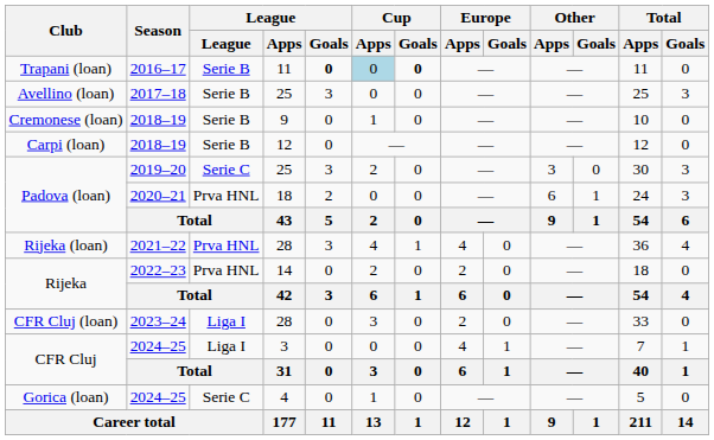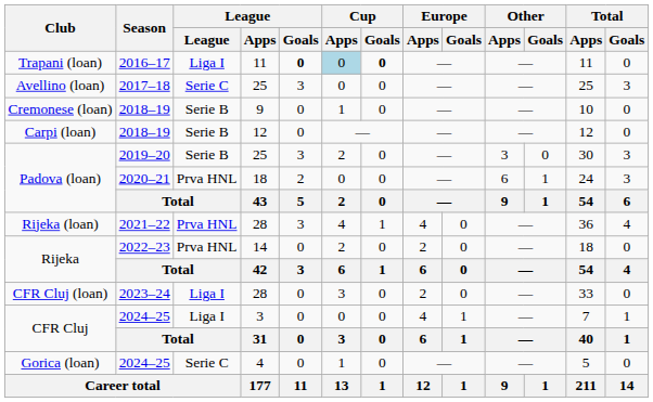 <table class="wikitable" style="text-align: center;">
 <tr>
 <th rowspan="2">Club</th>
 <th rowspan="2">Season</th>
 <th colspan="3">League</th>
 <th colspan="2">Cup</th>
 <th colspan="2">Europe</th>
 <th colspan="2">Other</th>
 <th colspan="2">Total</th>
 </tr>
 <tr>
 <th>League</th>
 <th>Apps</th>
 <th>Goals</th>
 <th>Apps</th>
 <th>Goals</th>
 <th>Apps</th>
 <th>Goals</th>
 <th>Apps</th>
 <th>Goals</th>
 <th>Apps</th>
 <th>Goals</th>
 </tr>
 <tr>
 <td><a href='#'>Trapani</a> (loan)</td>
 <td><a href='#'>2016–17</a></td>
-<td><a href='#'>Serie B</a></td>
+<td><a href='#'>Liga I</a></td>
 <td>11</td>
 <td><strong>0</strong></td>
 <td style="background: lightblue;">0</td>
 <td><strong>0</strong></td>
 <td colspan="2">—</td>
 <td colspan="2">—</td>
 <td>11</td>
 <td>0</td>
 </tr>
 <tr>
 <td><a href='#'>Avellino</a> (loan)</td>
 <td><a href='#'>2017–18</a></td>
-<td>Serie B</td>
+<td><a href='#'>Serie C</a></td>
 <td>25</td>
 <td>3</td>
 <td>0</td>
 <td>0</td>
 <td colspan="2">—</td>
 <td colspan="2">—</td>
 <td>25</td>
 <td>3</td>
 </tr>
 <tr>
 <td><a href='#'>Cremonese</a> (loan)</td>
 <td><a href='#'>2018–19</a></td>
 <td>Serie B</td>
 <td>9</td>
 <td>0</td>
 <td>1</td>
 <td>0</td>
 <td colspan="2">—</td>
 <td colspan="2">—</td>
 <td>10</td>
 <td>0</td>
 </tr>
 <tr>
 <td><a href='#'>Carpi</a> (loan)</td>
 <td><a href='#'>2018–19</a></td>
 <td>Serie B</td>
 <td>12</td>
 <td>0</td>
 <td colspan="2">—</td>
 <td colspan="2">—</td>
 <td colspan="2">—</td>
 <td>12</td>
 <td>0</td>
 </tr>
 <tr>
 <td rowspan="3"><a href='#'>Padova</a> (loan)</td>
 <td><a href='#'>2019–20</a></td>
-<td><a href='#'>Serie C</a></td>
+<td>Serie B</td>
 <td>25</td>
 <td>3</td>
 <td>2</td>
 <td>0</td>
 <td colspan="2">—</td>
 <td>3</td>
 <td>0</td>
 <td>30</td>
 <td>3</td>
 </tr>
 <tr>
 <td><a href='#'>2020–21</a></td>
 <td>Prva HNL</td>
 <td>18</td>
 <td>2</td>
 <td>0</td>
 <td>0</td>
 <td colspan="2">—</td>
 <td>6</td>
 <td>1</td>
 <td>24</td>
 <td>3</td>
 </tr>
 <tr>
 <th colspan="2">Total</th>
 <th>43</th>
 <th>5</th>
 <th>2</th>
 <th>0</th>
 <th colspan="2">—</th>
 <th>9</th>
 <th>1</th>
 <th>54</th>
 <th>6</th>
 </tr>
 <tr>
 <td rowspan="1"><a href='#'>Rijeka</a> (loan)</td>
 <td><a href='#'>2021–22</a></td>
 <td><a href='#'>Prva HNL</a></td>
 <td>28</td>
 <td>3</td>
 <td>4</td>
 <td>1</td>
 <td>4</td>
 <td>0</td>
 <td colspan="2">—</td>
 <td>36</td>
 <td>4</td>
 </tr>
 <tr>
 <td rowspan="2">Rijeka</td>
 <td><a href='#'>2022–23</a></td>
 <td>Prva HNL</td>
 <td>14</td>
 <td>0</td>
 <td>2</td>
 <td>0</td>
 <td>2</td>
 <td>0</td>
 <td colspan="2">—</td>
 <td>18</td>
 <td>0</td>
 </tr>
 <tr>
 <th colspan="2">Total</th>
 <th>42</th>
 <th>3</th>
 <th>6</th>
 <th>1</th>
 <th>6</th>
 <th>0</th>
 <th colspan="2">—</th>
 <th>54</th>
 <th>4</th>
 </tr>
 <tr>
 <td rowspan="1"><a href='#'>CFR Cluj</a> (loan)</td>
 <td><a href='#'>2023–24</a></td>
 <td><a href='#'>Liga I</a></td>
 <td>28</td>
 <td>0</td>
 <td>3</td>
 <td>0</td>
 <td>2</td>
 <td>0</td>
 <td colspan="2">—</td>
 <td>33</td>
 <td>0</td>
 </tr>
 <tr>
 <td rowspan="2">CFR Cluj</td>
 <td><a href='#'>2024–25</a></td>
 <td>Liga I</td>
 <td>3</td>
 <td>0</td>
 <td>0</td>
 <td>0</td>
 <td>4</td>
 <td>1</td>
 <td colspan="2">—</td>
 <td>7</td>
 <td>1</td>
 </tr>
 <tr>
 <th colspan="2">Total</th>
 <th>31</th>
 <th>0</th>
 <th>3</th>
 <th>0</th>
 <th>6</th>
 <th>1</th>
 <th colspan="2">—</th>
 <th>40</th>
 <th>1</th>
 </tr>
 <tr>
 <td rowspan="1"><a href='#'>Gorica</a> (loan)</td>
 <td><a href='#'>2024–25</a></td>
 <td>Serie C</td>
 <td>4</td>
 <td>0</td>
 <td>1</td>
 <td>0</td>
 <td colspan="2">—</td>
 <td colspan="2">—</td>
 <td>5</td>
 <td>0</td>
 </tr>
 <tr>
 <th colspan="3">Career total</th>
 <th>177</th>
 <th>11</th>
 <th>13</th>
 <th>1</th>
 <th>12</th>
 <th>1</th>
 <th>9</th>
 <th>1</th>
 <th>211</th>
 <th>14</th>
 </tr>
 </table>
